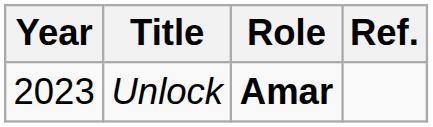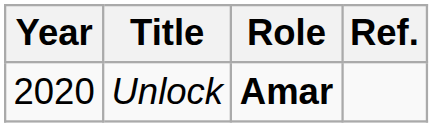 <table class="wikitable">
 <tr>
 <th>Year</th>
 <th>Title</th>
 <th>Role</th>
 <th>Ref.</th>
 </tr>
 <tr>
-<td>2023</td>
+<td>2020</td>
 <td><em>Unlock</em></td>
 <td><strong>Amar</strong></td>
 <td></td>
 </tr>
 </table>
